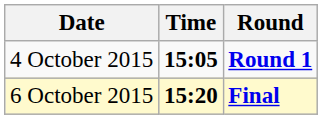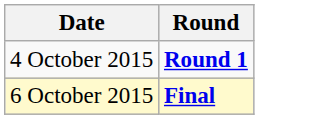 <table class="wikitable">
 <tr>
 <th>Date</th>
-<th>Time</th>
 <th>Round</th>
 </tr>
 <tr>
 <td>4 October 2015</td>
-<td><strong>15:05</strong></td>
 <td><strong><a href='#'>Round 1</a></strong></td>
 </tr>
 <tr style=background:lemonchiffon>
 <td>6 October 2015</td>
-<td><strong>15:20</strong></td>
 <td><strong><a href='#'>Final</a></strong></td>
 </tr>
 </table>
